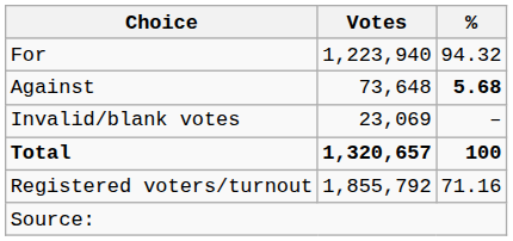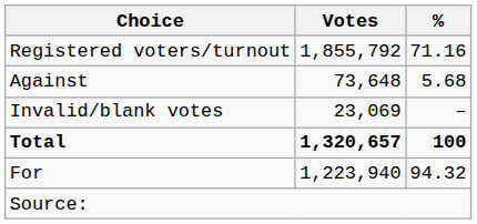 <table class=wikitable style=text-align:right>
 <tr>
 <th>Choice</th>
 <th>Votes</th>
 <th>%</th>
 </tr>
 <tr>
-<td align=left>For</td>
-<td>1,223,940</td>
-<td>94.32</td>
+<td align=left>Registered voters/turnout</td>
+<td>1,855,792</td>
+<td>71.16</td>
 </tr>
 <tr>
 <td align=left>Against</td>
 <td>73,648</td>
-<td><strong>5.68</strong></td>
+<td>5.68</td>
 </tr>
 <tr>
 <td align=left>Invalid/blank votes</td>
 <td>23,069</td>
 <td>–</td>
 </tr>
 <tr>
 <td align=left><strong>Total</strong></td>
 <td><strong>1,320,657</strong></td>
 <td><strong>100</strong></td>
 </tr>
 <tr>
-<td align=left>Registered voters/turnout</td>
-<td>1,855,792</td>
-<td>71.16</td>
+<td align=left>For</td>
+<td>1,223,940</td>
+<td>94.32</td>
 </tr>
 <tr>
 <td align=left colspan=3>Source: </td>
 </tr>
 </table>
